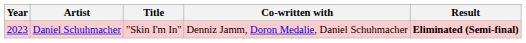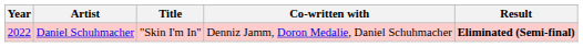 <table class="wikitable plainrowheaders">
 <tr>
 <th scope="col">Year</th>
 <th scope="col">Artist</th>
 <th scope="col">Title</th>
 <th scope="col">Co-written with</th>
 <th scope="col">Result</th>
 </tr>
 <tr bgcolor="#ffcccc">
-<td><a href='#'>2023</a></td>
+<td><a href='#'>2022</a></td>
 <td><a href='#'>Daniel Schuhmacher</a></td>
 <td>"Skin I'm In"</td>
 <td>Denniz Jamm, <a href='#'>Doron Medalie</a>, Daniel Schuhmacher</td>
 <td><strong>Eliminated (Semi-final)</strong></td>
 </tr>
 </table>
